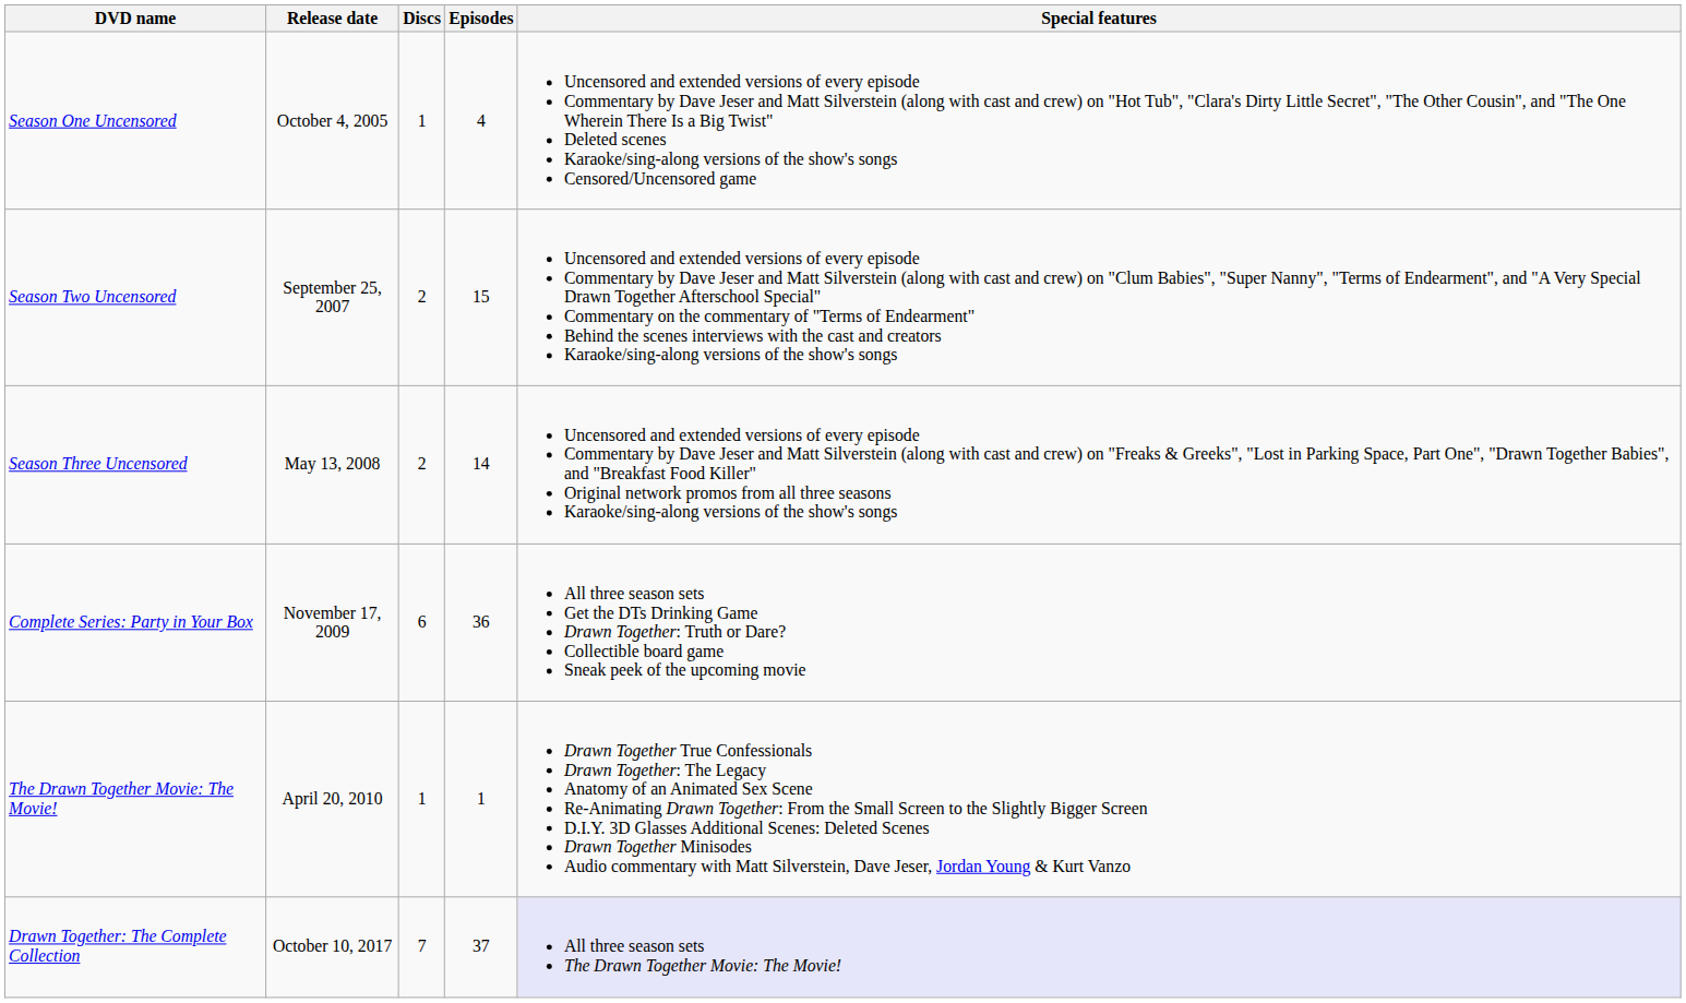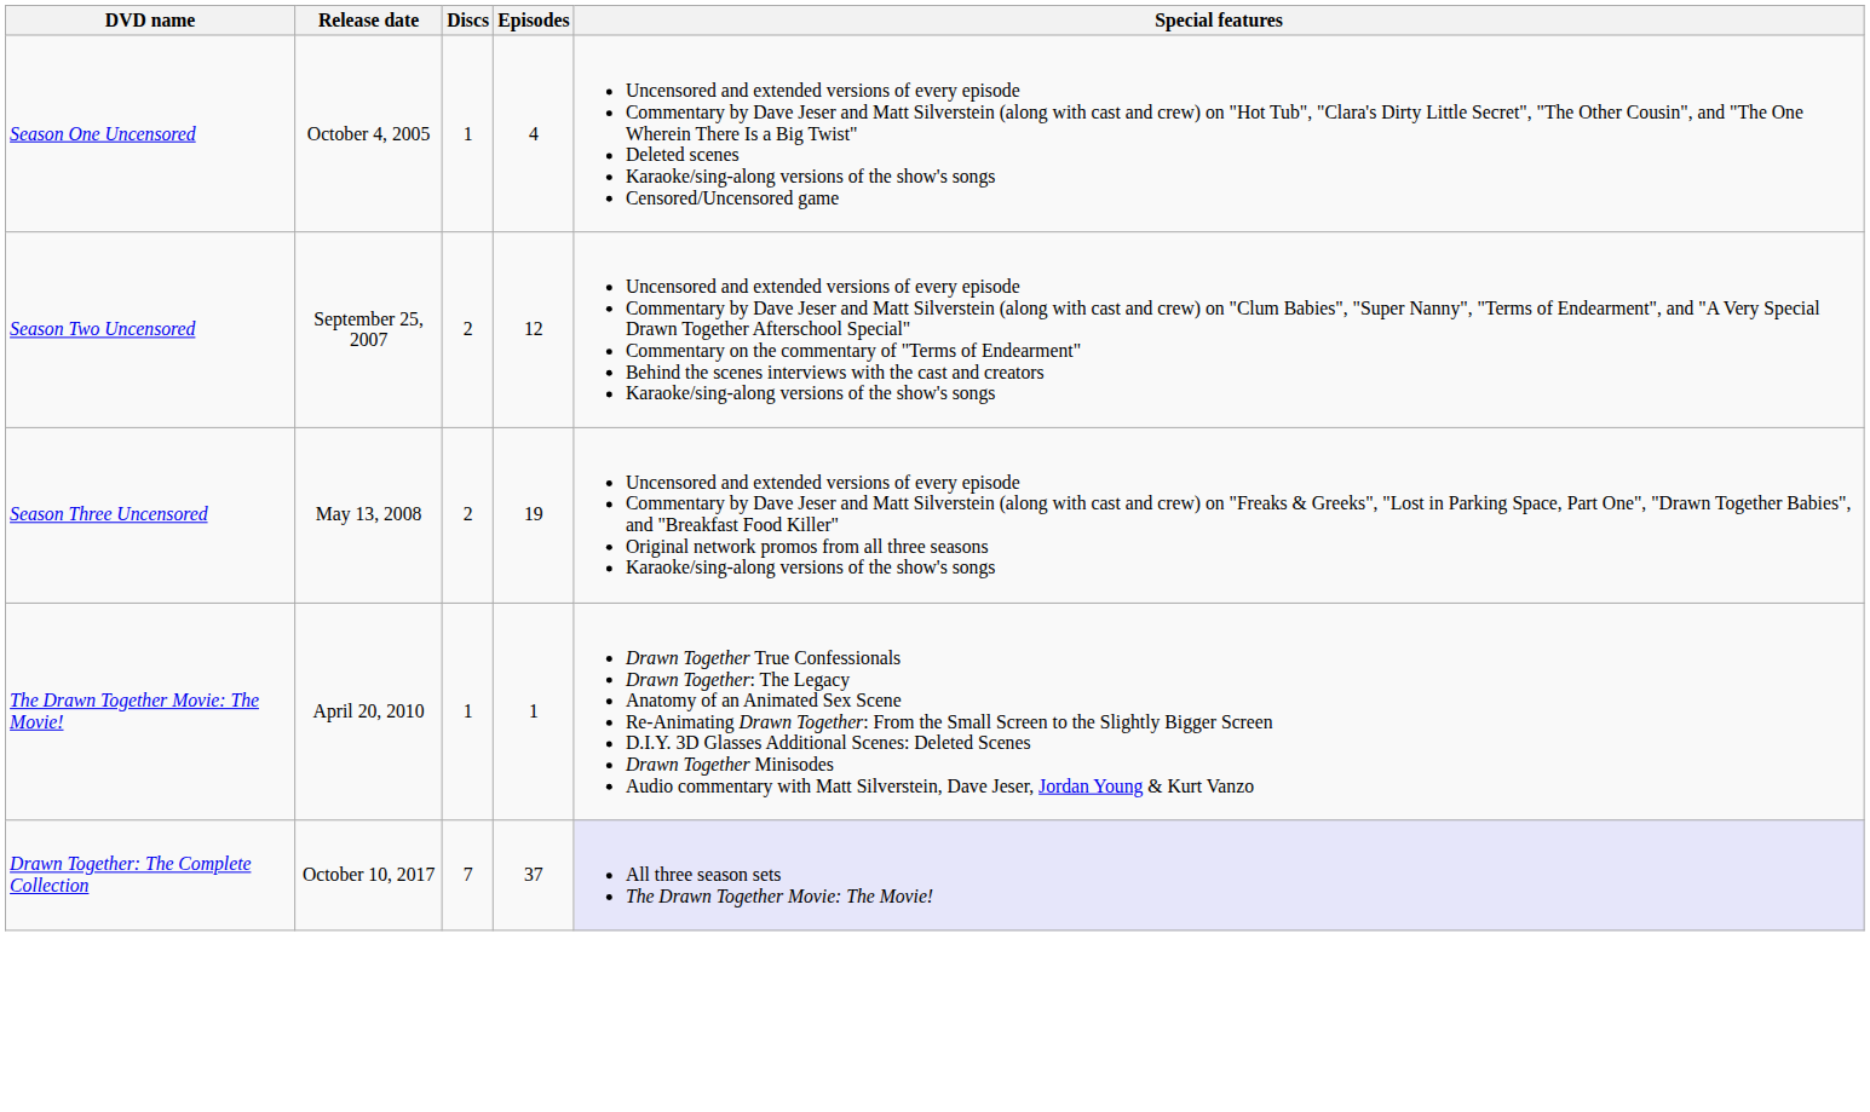 <table class="wikitable">
 <tr>
 <th>DVD name</th>
 <th>Release date</th>
 <th>Discs</th>
 <th>Episodes</th>
 <th>Special features</th>
 </tr>
 <tr>
 <td><a href='#'><em>Season One Uncensored</em></a></td>
 <td style="text-align:center;">October 4, 2005</td>
 <td style="text-align:center;">1</td>
 <td style="text-align:center;">4</td>
 <td><br><ul><li>Uncensored and extended versions of every episode</li><li>Commentary by Dave Jeser and Matt Silverstein (along with cast and crew) on "Hot Tub", "Clara's Dirty Little Secret", "The Other Cousin", and "The One Wherein There Is a Big Twist"</li><li>Deleted scenes</li><li>Karaoke/sing-along versions of the show's songs</li><li>Censored/Uncensored game</li></ul></td>
 </tr>
 <tr>
 <td><a href='#'><em>Season Two Uncensored</em></a></td>
 <td style="text-align:center;">September 25, 2007</td>
 <td style="text-align:center;">2</td>
-<td style="text-align:center;">15</td>
+<td style="text-align:center;">12</td>
 <td><br><ul><li>Uncensored and extended versions of every episode</li><li>Commentary by Dave Jeser and Matt Silverstein (along with cast and crew) on "Clum Babies", "Super Nanny", "Terms of Endearment", and "A Very Special Drawn Together Afterschool Special"</li><li>Commentary on the commentary of "Terms of Endearment"</li><li>Behind the scenes interviews with the cast and creators</li><li>Karaoke/sing-along versions of the show's songs</li></ul></td>
 </tr>
 <tr>
 <td><a href='#'><em>Season Three Uncensored</em></a></td>
 <td style="text-align:center;">May 13, 2008</td>
 <td style="text-align:center;">2</td>
-<td style="text-align:center;">14</td>
+<td style="text-align:center;">19</td>
 <td><br><ul><li>Uncensored and extended versions of every episode</li><li>Commentary by Dave Jeser and Matt Silverstein (along with cast and crew) on "Freaks & Greeks", "Lost in Parking Space, Part One", "Drawn Together Babies", and "Breakfast Food Killer"</li><li>Original network promos from all three seasons</li><li>Karaoke/sing-along versions of the show's songs</li></ul></td>
-</tr>
-<tr>
-<td><a href='#'><em>Complete Series: Party in Your Box</em></a></td>
-<td style="text-align:center;">November 17, 2009</td>
-<td style="text-align:center;">6</td>
-<td style="text-align:center;">36</td>
-<td><br><ul><li>All three season sets</li><li>Get the DTs Drinking Game</li><li><em>Drawn Together</em>: Truth or Dare?</li><li>Collectible board game</li><li>Sneak peek of the upcoming movie</li></ul></td>
 </tr>
 <tr>
 <td><em><a href='#'>The Drawn Together Movie: The Movie!</a></em></td>
 <td style="text-align:center;">April 20, 2010</td>
 <td style="text-align:center;">1</td>
 <td style="text-align:center;">1</td>
 <td><br><ul><li><em>Drawn Together</em> True Confessionals</li><li><em>Drawn Together</em>: The Legacy</li><li>Anatomy of an Animated Sex Scene</li><li>Re-Animating <em>Drawn Together</em>: From the Small Screen to the Slightly Bigger Screen</li><li>D.I.Y. 3D Glasses Additional Scenes: Deleted Scenes</li><li><em>Drawn Together</em> Minisodes</li><li>Audio commentary with Matt Silverstein, Dave Jeser, <a href='#'>Jordan Young</a> & Kurt Vanzo</li></ul></td>
 </tr>
 <tr>
 <td><a href='#'><em>Drawn Together: The Complete Collection</em></a></td>
 <td style="text-align:center;">October 10, 2017</td>
 <td style="text-align:center;">7</td>
 <td style="text-align:center;">37</td>
 <td style="background: lavender;"><br><ul><li>All three season sets</li><li><em>The Drawn Together Movie: The Movie!</em></li></ul></td>
 </tr>
 </table>
